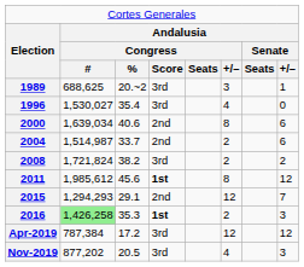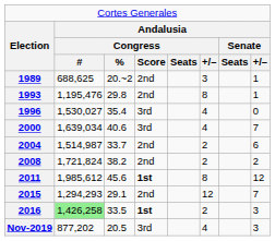 <table class="wikitable" style="font-size:97%; text-align:left;">
 <tr>
 <td colspan="8" align="center"><a href='#'>Cortes Generales</a></td>
 </tr>
 <tr>
 <th rowspan="3">Election</th>
 <th colspan="7">Andalusia</th>
 </tr>
 <tr>
 <th colspan="5">Congress</th>
 <th colspan="2">Senate</th>
 </tr>
 <tr>
 <th>#</th>
 <th>%</th>
 <th>Score</th>
 <th>Seats</th>
 <th>+/–</th>
 <th>Seats</th>
 <th>+/–</th>
 </tr>
 <tr>
 <th><a href='#'>1989</a></th>
 <td>688,625</td>
 <td>20.~2</td>
-<td>3rd</td>
+<td>2nd</td>
 <td></td>
 <td>3</td>
+<td></td>
+<td>1</td>
+</tr>
+<tr>
+<th><a href='#'>1993</a></th>
+<td>1,195,476</td>
+<td>29.8</td>
+<td>2nd</td>
+<td></td>
+<td>8</td>
 <td></td>
 <td>1</td>
 </tr>
 <tr>
 <th><a href='#'>1996</a></th>
 <td>1,530,027</td>
 <td>35.4</td>
 <td>3rd</td>
 <td></td>
 <td>4</td>
 <td></td>
 <td>0</td>
 </tr>
 <tr>
 <th><a href='#'>2000</a></th>
 <td>1,639,034</td>
 <td>40.6</td>
-<td>2nd</td>
+<td>3rd</td>
 <td></td>
-<td>8</td>
+<td>4</td>
 <td></td>
-<td>6</td>
+<td>7</td>
 </tr>
 <tr>
 <th><a href='#'>2004</a></th>
 <td>1,514,987</td>
 <td>33.7</td>
 <td>2nd</td>
 <td></td>
 <td>2</td>
 <td></td>
 <td>6</td>
 </tr>
 <tr>
 <th><a href='#'>2008</a></th>
 <td>1,721,824</td>
 <td>38.2</td>
-<td>3rd</td>
+<td>2nd</td>
 <td></td>
 <td>2</td>
 <td></td>
 <td>2</td>
 </tr>
 <tr>
 <th><a href='#'>2011</a></th>
 <td>1,985,612</td>
 <td>45.6</td>
 <td><strong>1st</strong></td>
 <td></td>
 <td>8</td>
 <td></td>
 <td>12</td>
 </tr>
 <tr>
 <th><a href='#'>2015</a></th>
 <td>1,294,293</td>
 <td>29.1</td>
 <td>2nd</td>
 <td></td>
 <td>12</td>
 <td></td>
 <td>7</td>
 </tr>
 <tr>
 <th><a href='#'>2016</a></th>
 <td style="background: lightgreen;">1,426,258</td>
-<td>35.3</td>
+<td>33.5</td>
 <td><strong>1st</strong></td>
 <td></td>
 <td>2</td>
 <td></td>
 <td>3</td>
-</tr>
-<tr>
-<th><a href='#'>Apr-2019</a></th>
-<td>787,384</td>
-<td>17.2</td>
-<td>3rd</td>
-<td></td>
-<td>12</td>
-<td></td>
-<td>12</td>
 </tr>
 <tr>
 <th><a href='#'>Nov-2019</a></th>
 <td>877,202</td>
 <td>20.5</td>
 <td>3rd</td>
 <td></td>
 <td>4</td>
 <td></td>
 <td>3</td>
 </tr>
 </table>
